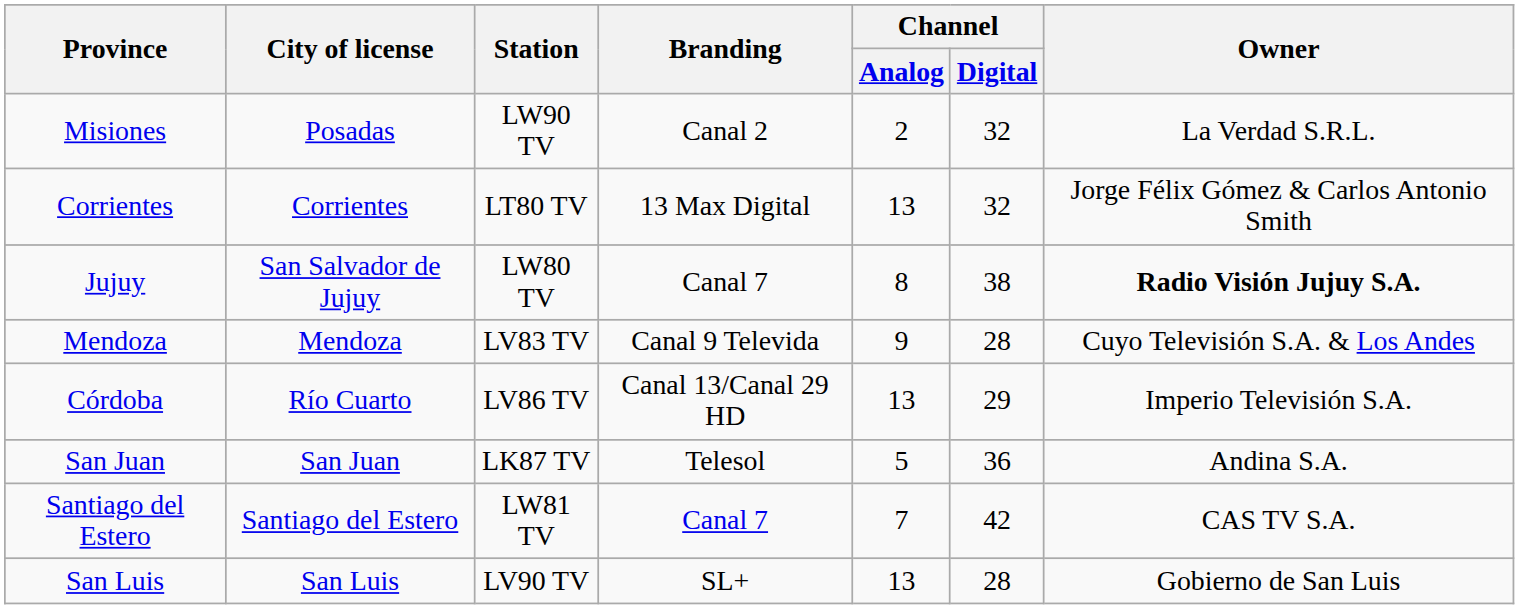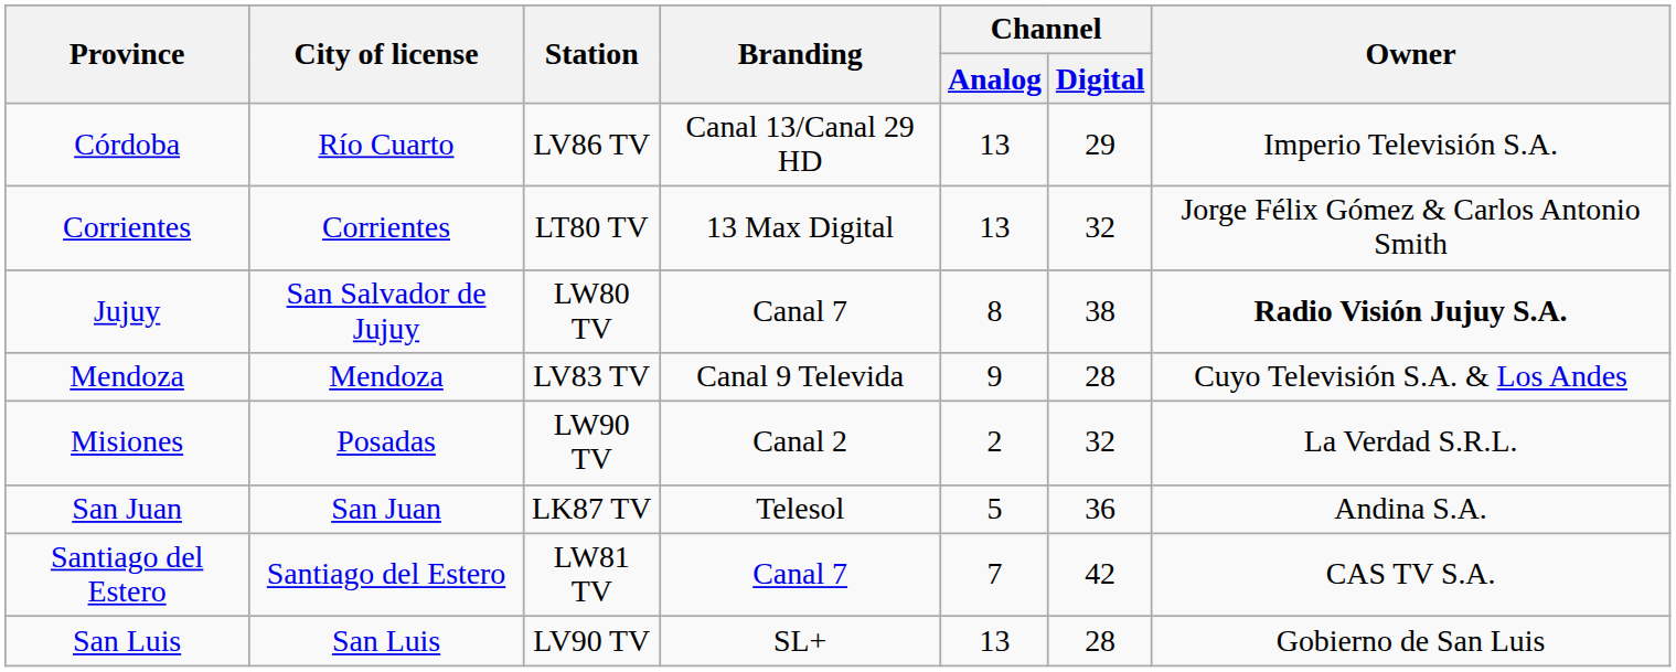 <table class="wikitable sortable" style="text-align:center;">
 <tr>
 <th rowspan=2>Province</th>
 <th rowspan=2>City of license</th>
 <th rowspan=2>Station</th>
 <th rowspan=2>Branding</th>
 <th colspan=2>Channel</th>
 <th rowspan=2>Owner</th>
 </tr>
 <tr>
 <th><a href='#'>Analog</a></th>
 <th><a href='#'>Digital</a></th>
 </tr>
 <tr>
-<td><a href='#'>Misiones</a></td>
-<td><a href='#'>Posadas</a></td>
-<td>LW90 TV</td>
-<td>Canal 2</td>
-<td>2</td>
-<td>32</td>
-<td>La Verdad S.R.L.</td>
+<td><a href='#'>Córdoba</a></td>
+<td><a href='#'>Río Cuarto</a></td>
+<td>LV86 TV</td>
+<td>Canal 13/Canal 29 HD</td>
+<td>13</td>
+<td>29</td>
+<td>Imperio Televisión S.A.</td>
 </tr>
 <tr>
 <td><a href='#'>Corrientes</a></td>
 <td><a href='#'>Corrientes</a></td>
 <td>LT80 TV</td>
 <td>13 Max Digital</td>
 <td>13</td>
 <td>32</td>
 <td>Jorge Félix Gómez & Carlos Antonio Smith</td>
 </tr>
 <tr>
 <td><a href='#'>Jujuy</a></td>
 <td><a href='#'>San Salvador de Jujuy</a></td>
 <td>LW80 TV</td>
 <td>Canal 7</td>
 <td>8</td>
 <td>38</td>
 <td><strong>Radio Visión Jujuy S.A.</strong></td>
 </tr>
 <tr>
 <td><a href='#'>Mendoza</a></td>
 <td><a href='#'>Mendoza</a></td>
 <td>LV83 TV</td>
 <td>Canal 9 Televida</td>
 <td>9</td>
 <td>28</td>
 <td>Cuyo Televisión S.A. & <a href='#'>Los Andes</a></td>
 </tr>
 <tr>
-<td><a href='#'>Córdoba</a></td>
-<td><a href='#'>Río Cuarto</a></td>
-<td>LV86 TV</td>
-<td>Canal 13/Canal 29 HD</td>
-<td>13</td>
-<td>29</td>
-<td>Imperio Televisión S.A.</td>
+<td><a href='#'>Misiones</a></td>
+<td><a href='#'>Posadas</a></td>
+<td>LW90 TV</td>
+<td>Canal 2</td>
+<td>2</td>
+<td>32</td>
+<td>La Verdad S.R.L.</td>
 </tr>
 <tr>
 <td><a href='#'>San Juan</a></td>
 <td><a href='#'>San Juan</a></td>
 <td>LK87 TV</td>
 <td>Telesol</td>
 <td>5</td>
 <td>36</td>
 <td>Andina S.A.</td>
 </tr>
 <tr>
 <td><a href='#'>Santiago del Estero</a></td>
 <td><a href='#'>Santiago del Estero</a></td>
 <td>LW81 TV</td>
 <td><a href='#'>Canal 7</a></td>
 <td>7</td>
 <td>42</td>
 <td>CAS TV S.A.</td>
 </tr>
 <tr>
 <td><a href='#'>San Luis</a></td>
 <td><a href='#'>San Luis</a></td>
 <td>LV90 TV</td>
 <td>SL+</td>
 <td>13</td>
 <td>28</td>
 <td>Gobierno de San Luis</td>
 </tr>
 </table>
